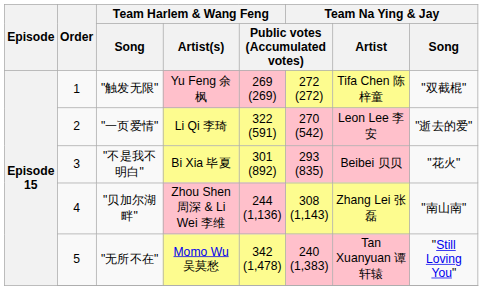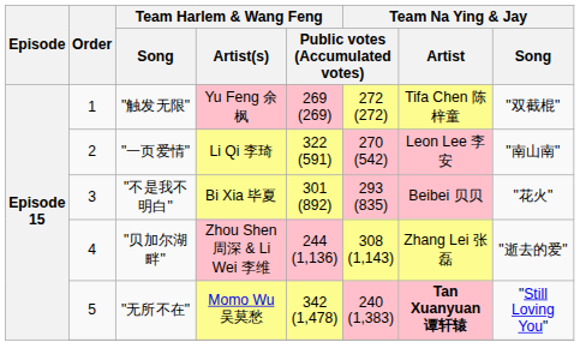 <table class="wikitable" style="text-align: center; width:100%;">
 <tr>
 <th rowspan=2 style="width:10%;">Episode</th>
 <th rowspan=2 style="width:5%;">Order</th>
 <th colspan=3>Team Harlem & Wang Feng</th>
 <th colspan=3>Team Na Ying & Jay</th>
 </tr>
 <tr>
 <th style="width:15.5%;">Song</th>
 <th style="width:17%;">Artist(s)</th>
 <th colspan=2>Public votes<br>(Accumulated votes)</th>
 <th style="width:17%;">Artist</th>
 <th style="width:15.5%;">Song</th>
 </tr>
 <tr>
 <th rowspan="6">Episode 15<br><small></small></th>
 <td>1</td>
 <td>"触发无限"</td>
 <td style="background:pink;">Yu Feng 余枫</td>
 <td style="width:10%; background:pink;">269 (269)</td>
 <td style="width:10%; background:#fdfc8f;">272 (272)</td>
 <td style="background:#fdfc8f;">Tifa Chen 陈梓童</td>
 <td>"双截棍"</td>
 </tr>
 <tr>
 <td>2</td>
 <td>"一页爱情"</td>
 <td style="background:#fdfc8f;">Li Qi 李琦</td>
 <td style="background:#fdfc8f;">322 (591)</td>
 <td style="background:pink;">270 (542)</td>
 <td style="background:pink;">Leon Lee 李安</td>
-<td>"逝去的爱"</td>
+<td>"南山南"</td>
 </tr>
 <tr>
 <td>3</td>
 <td>"不是我不明白"</td>
 <td style="background:#fdfc8f;">Bi Xia 毕夏</td>
 <td style="background:#fdfc8f;">301 (892)</td>
 <td style="background:pink;">293 (835)</td>
 <td style="background:pink;">Beibei 贝贝</td>
 <td>"花火"</td>
 </tr>
 <tr>
 <td>4</td>
 <td>"贝加尔湖畔"</td>
 <td style="background:pink;">Zhou Shen 周深 & Li Wei 李维</td>
 <td style="background:pink;">244 (1,136)</td>
 <td style="background:#fdfc8f;">308 (1,143)</td>
 <td style="background:#fdfc8f;">Zhang Lei 张磊</td>
-<td>"南山南"</td>
+<td>"逝去的爱"</td>
 </tr>
 <tr>
 <td>5</td>
 <td>"无所不在"</td>
 <td style="background:#fdfc8f;"><a href='#'>Momo Wu</a> 吴莫愁</td>
 <td style="background:#fdfc8f;">342 (1,478)</td>
 <td style="background:pink;">240 (1,383)</td>
-<td style="background:pink;">Tan Xuanyuan 谭轩辕</td>
+<td style="background:pink;"><strong>Tan Xuanyuan 谭轩辕</strong></td>
 <td>"<a href='#'>Still Loving You</a>"</td>
 </tr>
 <tr>
 </tr>
 </table>
